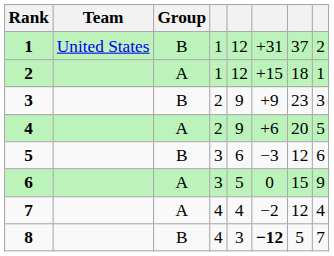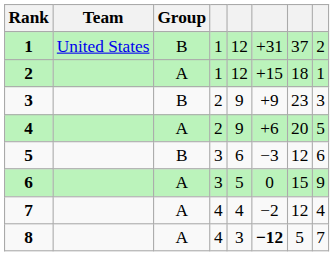 <table class="wikitable sortable" style="text-align:center;">
 <tr>
 <th>Rank</th>
 <th>Team</th>
 <th>Group</th>
 <th></th>
 <th></th>
 <th></th>
 <th></th>
 <th></th>
 </tr>
 <tr style="background-color:#BBF3BB;">
 <td><strong>1</strong></td>
 <td align=left> <a href='#'>United States</a></td>
 <td>B</td>
 <td>1</td>
 <td>12</td>
 <td>+31</td>
 <td>37</td>
 <td>2</td>
 </tr>
 <tr style="background-color:#BBF3BB;">
 <td><strong>2</strong></td>
 <td align=left></td>
 <td>A</td>
 <td>1</td>
 <td>12</td>
 <td>+15</td>
 <td>18</td>
 <td>1</td>
 </tr>
 <tr>
 <td><strong>3</strong></td>
 <td align=left></td>
 <td>B</td>
 <td>2</td>
 <td>9</td>
 <td>+9</td>
 <td>23</td>
 <td>3</td>
 </tr>
 <tr style="background-color:#BBF3BB;">
 <td><strong>4</strong></td>
 <td align=left></td>
 <td>A</td>
 <td>2</td>
 <td>9</td>
 <td>+6</td>
 <td>20</td>
 <td>5</td>
 </tr>
 <tr>
 <td><strong>5</strong></td>
 <td align=left></td>
 <td>B</td>
 <td>3</td>
 <td>6</td>
 <td>−3</td>
 <td>12</td>
 <td>6</td>
 </tr>
 <tr style="background-color:#BBF3BB;">
 <td><strong>6</strong></td>
 <td align=left></td>
 <td>A</td>
 <td>3</td>
 <td>5</td>
 <td>0</td>
 <td>15</td>
 <td>9</td>
 </tr>
 <tr>
 <td><strong>7</strong></td>
 <td align=left></td>
 <td>A</td>
 <td>4</td>
 <td>4</td>
 <td>−2</td>
 <td>12</td>
 <td>4</td>
 </tr>
 <tr>
 <td><strong>8</strong></td>
 <td align=left></td>
-<td>B</td>
+<td>A</td>
 <td>4</td>
 <td>3</td>
 <td><strong>−12</strong></td>
 <td>5</td>
 <td>7</td>
 </tr>
 </table>
